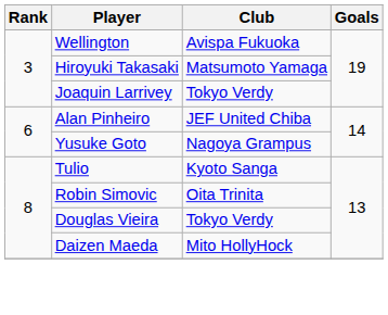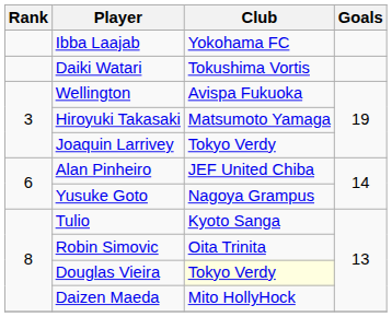 <table class="wikitable" style="text-align:central">
 <tr>
 <th>Rank</th>
 <th>Player</th>
 <th>Club</th>
 <th>Goals</th>
+</tr>
+<tr>
+<td></td>
+<td> <a href='#'>Ibba Laajab</a></td>
+<td><a href='#'>Yokohama FC</a></td>
+<td></td>
+</tr>
+<tr>
+<td></td>
+<td> <a href='#'>Daiki Watari</a></td>
+<td><a href='#'>Tokushima Vortis</a></td>
+<td></td>
 </tr>
 <tr>
 <td rowspan="3" style="text-align:center;">3</td>
 <td> <a href='#'>Wellington</a></td>
 <td><a href='#'>Avispa Fukuoka</a></td>
 <td rowspan="3" style="text-align:center;">19</td>
 </tr>
 <tr>
 <td> <a href='#'>Hiroyuki Takasaki</a></td>
 <td><a href='#'>Matsumoto Yamaga</a></td>
 </tr>
 <tr>
 <td> <a href='#'>Joaquin Larrivey</a></td>
 <td><a href='#'>Tokyo Verdy</a></td>
 </tr>
 <tr>
 <td rowspan=2 style="text-align:center;">6</td>
 <td> <a href='#'>Alan Pinheiro</a></td>
 <td><a href='#'>JEF United Chiba</a></td>
 <td rowspan=2 style="text-align:center;">14</td>
 </tr>
 <tr>
 <td> <a href='#'>Yusuke Goto</a></td>
 <td><a href='#'>Nagoya Grampus</a></td>
 </tr>
 <tr>
 <td rowspan=4 style="text-align:center;">8</td>
 <td> <a href='#'>Tulio</a></td>
 <td><a href='#'>Kyoto Sanga</a></td>
 <td rowspan=4 style="text-align:center;">13</td>
 </tr>
 <tr>
 <td> <a href='#'>Robin Simovic</a></td>
 <td><a href='#'>Oita Trinita</a></td>
 </tr>
 <tr>
 <td> <a href='#'>Douglas Vieira</a></td>
-<td><a href='#'>Tokyo Verdy</a></td>
+<td style="background: lightyellow;"><a href='#'>Tokyo Verdy</a></td>
 </tr>
 <tr>
 <td> <a href='#'>Daizen Maeda</a></td>
 <td><a href='#'>Mito HollyHock</a></td>
 </tr>
 <tr>
 </tr>
 </table>
